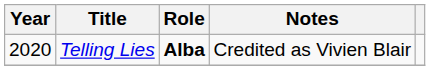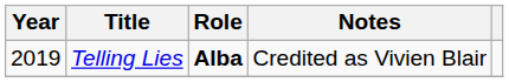 <table class="wikitable sortable">
 <tr>
 <th>Year</th>
 <th>Title</th>
 <th>Role</th>
 <th class="unsortable">Notes</th>
 <th class="unsortable"></th>
 </tr>
 <tr>
-<td>2020</td>
+<td>2019</td>
 <td><em><a href='#'>Telling Lies</a></em></td>
 <td><strong>Alba</strong></td>
 <td>Credited as Vivien Blair</td>
 <td></td>
 </tr>
 <tr>
 </tr>
 </table>
